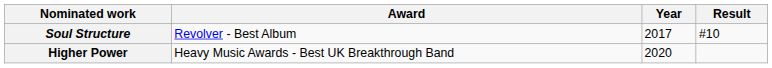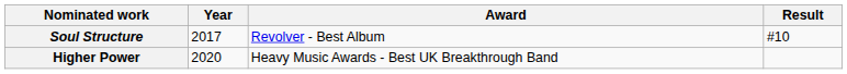 <table class="wikitable plainrowheaders" style="width:50%;">
 <tr>
 <th>Nominated work</th>
+<th>Year</th>
 <th>Award</th>
-<th>Year</th>
 <th>Result</th>
 </tr>
 <tr>
 <th scope="row"><em>Soul Structure</em></th>
+<td>2017</td>
 <td><a href='#'>Revolver</a> - Best Album</td>
-<td>2017</td>
 <td>#10</td>
 </tr>
 <tr>
 <th scope="row">Higher Power</th>
+<td>2020</td>
 <td>Heavy Music Awards - Best UK Breakthrough Band</td>
-<td>2020</td>
 <td></td>
 </tr>
 </table>
